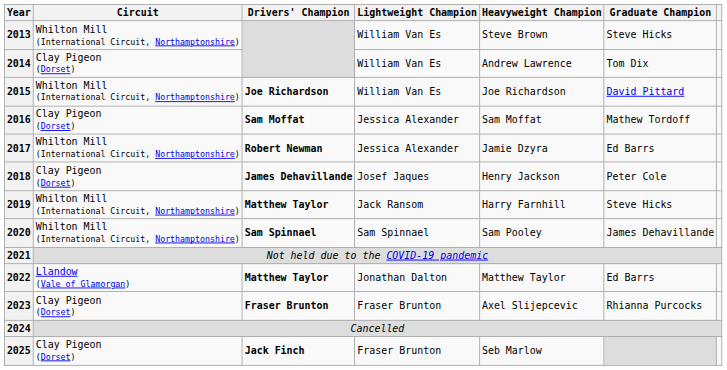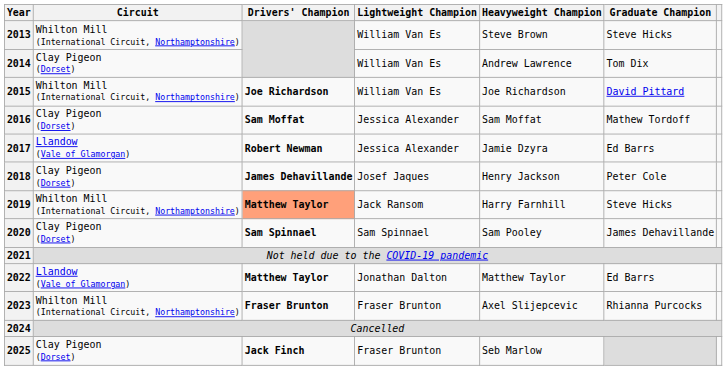 <table class="wikitable" style="font-size:85%; text-align:left;">
 <tr>
 <th>Year</th>
 <th>Circuit</th>
 <th>Drivers' Champion</th>
 <th>Lightweight Champion</th>
 <th>Heavyweight Champion</th>
 <th>Graduate Champion</th>
 <th></th>
 </tr>
 <tr>
 <th>2013</th>
 <td nowrap> Whilton Mill<br><small>(International Circuit, <a href='#'>Northamptonshire</a>)</small></td>
 <td rowspan="2" style="background:#ddd;"></td>
 <td nowrap> William Van Es</td>
 <td nowrap> Steve Brown</td>
 <td nowrap> Steve Hicks</td>
 <td></td>
 </tr>
 <tr>
 <th>2014</th>
 <td nowrap> Clay Pigeon<br><small>(<a href='#'>Dorset</a>)</small></td>
 <td nowrap> William Van Es</td>
 <td nowrap> Andrew Lawrence</td>
 <td nowrap> Tom Dix</td>
 <td></td>
 </tr>
 <tr>
 <th>2015</th>
 <td nowrap> Whilton Mill<br><small>(International Circuit, <a href='#'>Northamptonshire</a>)</small></td>
 <td nowrap> <strong>Joe Richardson</strong></td>
 <td nowrap> William Van Es</td>
 <td nowrap> Joe Richardson</td>
 <td nowrap> <a href='#'>David Pittard</a></td>
 <td></td>
 </tr>
 <tr>
 <th>2016</th>
 <td nowrap> Clay Pigeon<br><small>(<a href='#'>Dorset</a>)</small></td>
 <td nowrap> <strong>Sam Moffat</strong></td>
 <td nowrap> Jessica Alexander</td>
 <td nowrap> Sam Moffat</td>
 <td nowrap> Mathew Tordoff</td>
 <td></td>
 </tr>
 <tr>
 <th>2017</th>
-<td nowrap> Whilton Mill<br><small>(International Circuit, <a href='#'>Northamptonshire</a>)</small></td>
+<td nowrap> <a href='#'>Llandow</a><br><small>(<a href='#'>Vale of Glamorgan</a>)</small></td>
 <td nowrap> <strong>Robert Newman</strong></td>
 <td nowrap> Jessica Alexander</td>
 <td nowrap> Jamie Dzyra</td>
 <td nowrap> Ed Barrs</td>
 <td></td>
 </tr>
 <tr>
 <th>2018</th>
 <td nowrap> Clay Pigeon<br><small>(<a href='#'>Dorset</a>)</small></td>
 <td nowrap> <strong>James Dehavillande</strong></td>
 <td nowrap> Josef Jaques</td>
 <td nowrap> Henry Jackson</td>
 <td nowrap> Peter Cole</td>
 <td></td>
 </tr>
 <tr>
 <th>2019</th>
 <td nowrap> Whilton Mill<br><small>(International Circuit, <a href='#'>Northamptonshire</a>)</small></td>
-<td nowrap> <strong>Matthew Taylor</strong></td>
+<td nowrap style="background: lightsalmon;"> <strong>Matthew Taylor</strong></td>
 <td nowrap> Jack Ransom</td>
 <td nowrap> Harry Farnhill</td>
 <td nowrap> Steve Hicks</td>
 <td></td>
 </tr>
 <tr>
 <th>2020</th>
-<td nowrap> Whilton Mill<br><small>(International Circuit, <a href='#'>Northamptonshire</a>)</small></td>
+<td nowrap> Clay Pigeon<br><small>(<a href='#'>Dorset</a>)</small></td>
 <td nowrap> <strong>Sam Spinnael</strong></td>
 <td nowrap> Sam Spinnael</td>
 <td nowrap> Sam Pooley</td>
 <td nowrap> James Dehavillande</td>
 <td></td>
 </tr>
 <tr>
 <th>2021</th>
 <td align=center colspan="6" style="background:#ddd;"><em>Not held due to the <a href='#'>COVID-19 pandemic</a></em></td>
 </tr>
 <tr>
 <th>2022</th>
 <td nowrap> <a href='#'>Llandow</a><br><small>(<a href='#'>Vale of Glamorgan</a>)</small></td>
 <td nowrap> <strong>Matthew Taylor</strong></td>
 <td nowrap> Jonathan Dalton</td>
 <td nowrap> Matthew Taylor</td>
 <td nowrap> Ed Barrs</td>
 <td></td>
 </tr>
 <tr>
 <th>2023</th>
-<td nowrap> Clay Pigeon<br><small>(<a href='#'>Dorset</a>)</small></td>
+<td nowrap> Whilton Mill<br><small>(International Circuit, <a href='#'>Northamptonshire</a>)</small></td>
 <td nowrap> <strong>Fraser Brunton</strong></td>
 <td nowrap> Fraser Brunton</td>
 <td nowrap> Axel Slijepcevic</td>
 <td nowrap> Rhianna Purcocks</td>
 <td></td>
 </tr>
 <tr>
 <th>2024</th>
 <td align=center colspan="6" style="background:#ddd;"><em>Cancelled</em></td>
 </tr>
 <tr>
 <th>2025</th>
 <td nowrap> Clay Pigeon<br><small>(<a href='#'>Dorset</a>)</small></td>
 <td nowrap> <strong>Jack Finch</strong></td>
 <td nowrap> Fraser Brunton</td>
 <td nowrap> Seb Marlow</td>
 <td style="background:#ddd;"></td>
 <td></td>
 </tr>
 </table>
